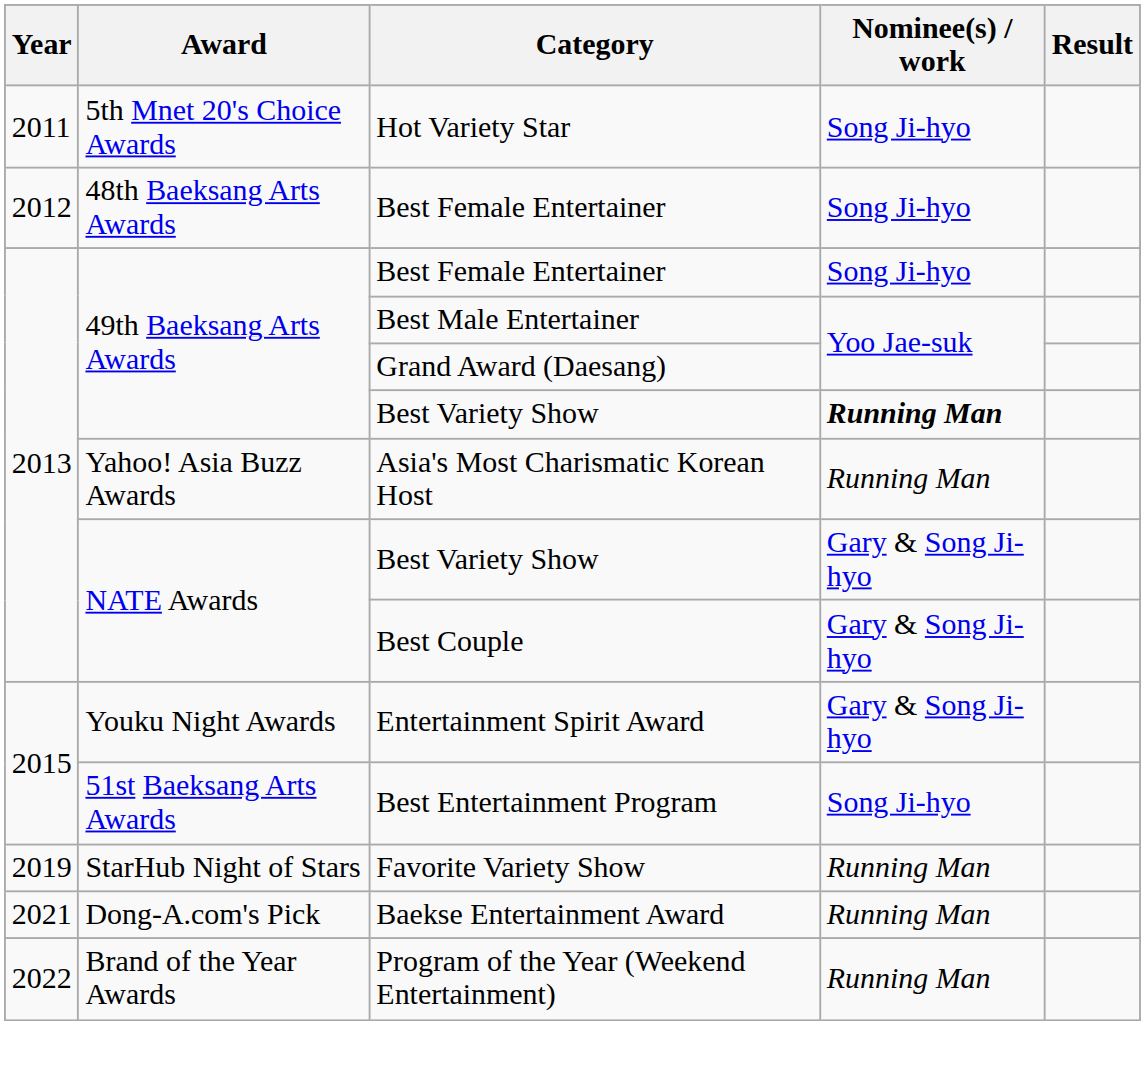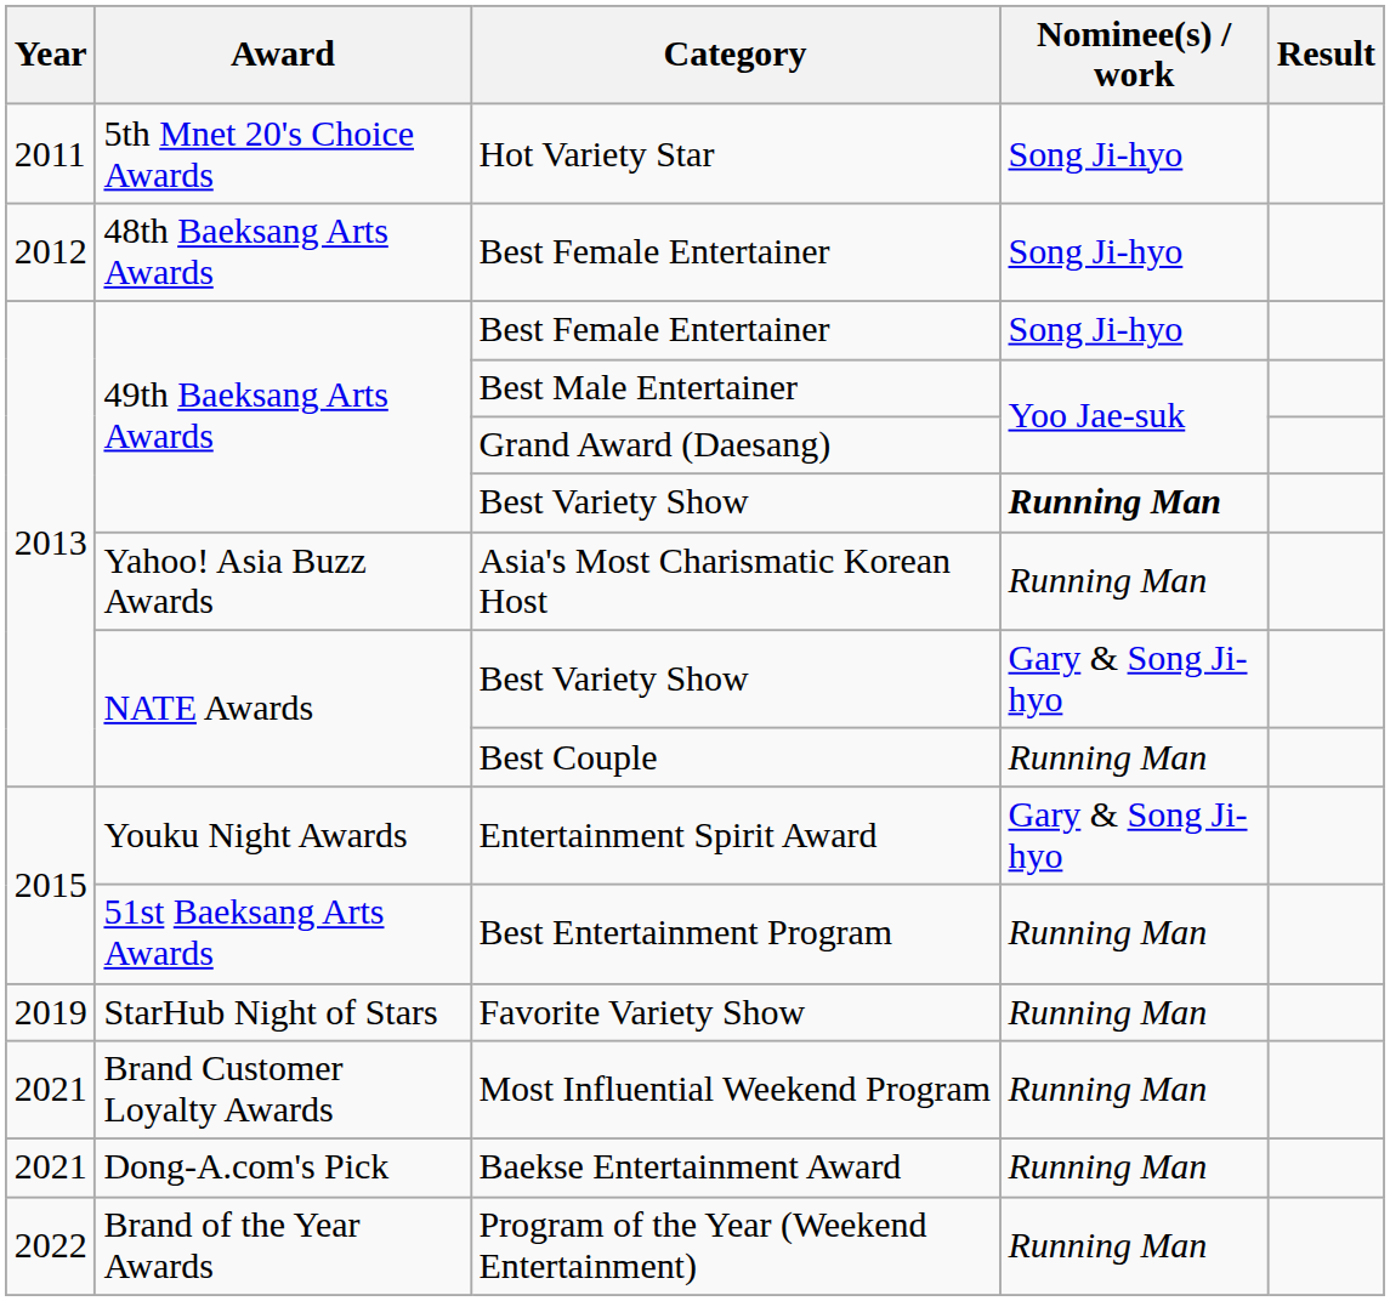 <table class="wikitable">
 <tr>
 <th>Year</th>
 <th>Award</th>
 <th>Category</th>
 <th>Nominee(s) / work</th>
 <th>Result</th>
 </tr>
 <tr>
 <td>2011</td>
 <td>5th <a href='#'>Mnet 20's Choice Awards</a></td>
 <td>Hot Variety Star</td>
 <td><a href='#'>Song Ji-hyo</a></td>
 <td></td>
 </tr>
 <tr>
 <td>2012</td>
 <td>48th <a href='#'>Baeksang Arts Awards</a></td>
 <td>Best Female Entertainer</td>
 <td><a href='#'>Song Ji-hyo</a></td>
 <td></td>
 </tr>
 <tr>
 <td rowspan="7">2013</td>
 <td rowspan="4">49th <a href='#'>Baeksang Arts Awards</a></td>
 <td>Best Female Entertainer</td>
 <td><a href='#'>Song Ji-hyo</a></td>
 <td></td>
 </tr>
 <tr>
 <td>Best Male Entertainer</td>
 <td rowspan="2"><a href='#'>Yoo Jae-suk</a></td>
 <td></td>
 </tr>
 <tr>
 <td>Grand Award (Daesang)</td>
 <td></td>
 </tr>
 <tr>
 <td>Best Variety Show</td>
 <td><strong><em>Running Man</em></strong></td>
 <td></td>
 </tr>
 <tr>
 <td>Yahoo! Asia Buzz Awards</td>
 <td>Asia's Most Charismatic Korean Host</td>
 <td><em>Running Man</em></td>
 <td></td>
 </tr>
 <tr>
 <td rowspan="2"><a href='#'>NATE</a> Awards</td>
 <td>Best Variety Show</td>
 <td><a href='#'>Gary</a> & <a href='#'>Song Ji-hyo</a></td>
 <td></td>
 </tr>
 <tr>
 <td>Best Couple</td>
-<td><a href='#'>Gary</a> & <a href='#'>Song Ji-hyo</a></td>
+<td><em>Running Man</em></td>
 <td></td>
 </tr>
 <tr>
 <td rowspan="2">2015</td>
 <td>Youku Night Awards</td>
 <td>Entertainment Spirit Award</td>
 <td><a href='#'>Gary</a> & <a href='#'>Song Ji-hyo</a></td>
 <td></td>
 </tr>
 <tr>
 <td><a href='#'>51st</a> <a href='#'>Baeksang Arts Awards</a></td>
 <td>Best Entertainment Program</td>
-<td><a href='#'>Song Ji-hyo</a></td>
+<td><em>Running Man</em></td>
 <td></td>
 </tr>
 <tr>
 <td>2019</td>
 <td>StarHub Night of Stars</td>
 <td>Favorite Variety Show</td>
+<td><em>Running Man</em></td>
+<td></td>
+</tr>
+<tr>
+<td>2021</td>
+<td>Brand Customer Loyalty Awards</td>
+<td>Most Influential Weekend Program</td>
 <td><em>Running Man</em></td>
 <td></td>
 </tr>
 <tr>
 <td>2021</td>
 <td>Dong-A.com's Pick</td>
 <td>Baekse Entertainment Award</td>
 <td><em>Running Man</em></td>
 <td></td>
 </tr>
 <tr>
 <td>2022</td>
 <td>Brand of the Year Awards</td>
 <td>Program of the Year (Weekend Entertainment)</td>
 <td><em>Running Man</em></td>
 <td></td>
 </tr>
 </table>
